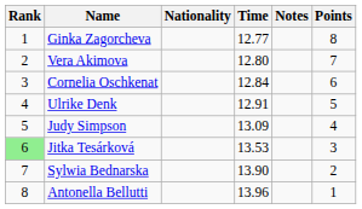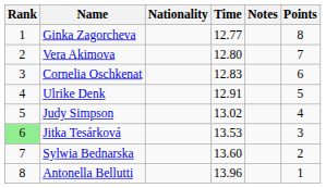 <table class="wikitable sortable" style="text-align:center">
 <tr>
 <th>Rank</th>
 <th>Name</th>
 <th>Nationality</th>
 <th>Time</th>
 <th>Notes</th>
 <th>Points</th>
 </tr>
 <tr>
 <td>1</td>
 <td align=left><a href='#'>Ginka Zagorcheva</a></td>
 <td align=left></td>
 <td>12.77</td>
 <td></td>
 <td>8</td>
 </tr>
 <tr>
 <td>2</td>
 <td align=left><a href='#'>Vera Akimova</a></td>
 <td align=left></td>
 <td>12.80</td>
 <td></td>
 <td>7</td>
 </tr>
 <tr>
 <td>3</td>
 <td align=left><a href='#'>Cornelia Oschkenat</a></td>
 <td align=left></td>
-<td>12.84</td>
+<td>12.83</td>
 <td></td>
 <td>6</td>
 </tr>
 <tr>
 <td>4</td>
 <td align=left><a href='#'>Ulrike Denk</a></td>
 <td align=left></td>
 <td>12.91</td>
 <td></td>
 <td>5</td>
 </tr>
 <tr>
 <td>5</td>
 <td align=left><a href='#'>Judy Simpson</a></td>
 <td align=left></td>
-<td>13.09</td>
+<td>13.02</td>
 <td></td>
 <td>4</td>
 </tr>
 <tr>
 <td style="background: lightgreen;">6</td>
 <td align=left><a href='#'>Jitka Tesárková</a></td>
 <td align=left></td>
 <td>13.53</td>
 <td></td>
 <td>3</td>
 </tr>
 <tr>
 <td>7</td>
 <td align=left><a href='#'>Sylwia Bednarska</a></td>
 <td align=left></td>
-<td>13.90</td>
+<td>13.60</td>
 <td></td>
 <td>2</td>
 </tr>
 <tr>
 <td>8</td>
 <td align=left><a href='#'>Antonella Bellutti</a></td>
 <td align=left></td>
 <td>13.96</td>
 <td></td>
 <td>1</td>
 </tr>
 </table>
